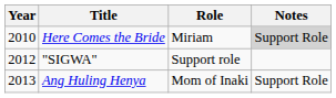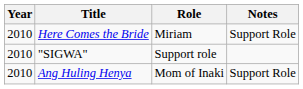 <table class="wikitable">
 <tr>
 <th>Year</th>
 <th>Title</th>
 <th>Role</th>
 <th>Notes</th>
 </tr>
 <tr>
 <td>2010</td>
 <td><em><a href='#'>Here Comes the Bride</a></em></td>
 <td>Miriam</td>
-<td style="background: lightgrey;">Support Role</td>
+<td>Support Role</td>
 </tr>
 <tr>
-<td>2012</td>
+<td>2010</td>
 <td>"SIGWA"</td>
 <td>Support role</td>
 </tr>
 <tr>
-<td>2013</td>
+<td>2010</td>
 <td><em><a href='#'>Ang Huling Henya</a></em></td>
 <td>Mom of Inaki</td>
 <td>Support Role</td>
 </tr>
 </table>
